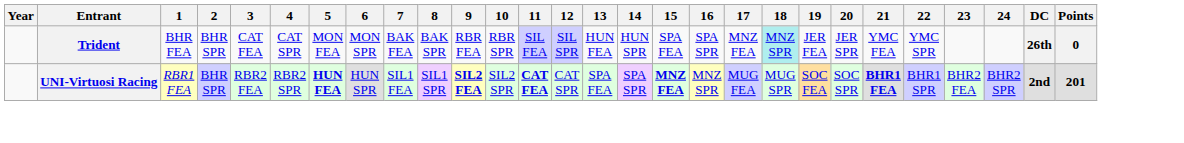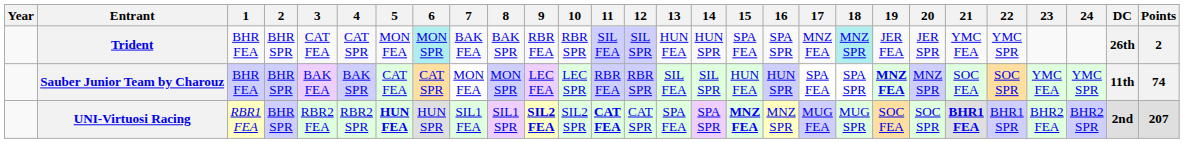 <table class="wikitable" style="text-align:center; font-size:85%">
 <tr>
 <th>Year</th>
 <th>Entrant</th>
 <th>1</th>
 <th>2</th>
 <th>3</th>
 <th>4</th>
 <th>5</th>
 <th>6</th>
 <th>7</th>
 <th>8</th>
 <th>9</th>
 <th>10</th>
 <th>11</th>
 <th>12</th>
 <th>13</th>
 <th>14</th>
 <th>15</th>
 <th>16</th>
 <th>17</th>
 <th>18</th>
 <th>19</th>
 <th>20</th>
 <th>21</th>
 <th>22</th>
 <th>23</th>
 <th>24</th>
 <th>DC</th>
 <th>Points</th>
 </tr>
 <tr>
 <td></td>
 <th nowrap><a href='#'>Trident</a></th>
 <td><a href='#'>BHR<br>FEA</a></td>
 <td><a href='#'>BHR<br>SPR</a></td>
 <td><a href='#'>CAT<br>FEA</a></td>
 <td><a href='#'>CAT<br>SPR</a></td>
 <td><a href='#'>MON<br>FEA</a></td>
-<td><a href='#'>MON<br>SPR</a></td>
+<td style="background: paleturquoise;"><a href='#'>MON<br>SPR</a></td>
 <td><a href='#'>BAK<br>FEA</a></td>
 <td><a href='#'>BAK<br>SPR</a></td>
 <td><a href='#'>RBR<br>FEA</a></td>
 <td><a href='#'>RBR<br>SPR</a></td>
 <td style="background:#CFCFFF;"><a href='#'>SIL<br>FEA</a><br></td>
 <td style="background:#CFCFFF;"><a href='#'>SIL<br>SPR</a><br></td>
 <td><a href='#'>HUN<br>FEA</a></td>
 <td><a href='#'>HUN<br>SPR</a></td>
 <td><a href='#'>SPA<br>FEA</a></td>
 <td><a href='#'>SPA<br>SPR</a></td>
 <td><a href='#'>MNZ<br>FEA</a></td>
 <td style="background: paleturquoise;"><a href='#'>MNZ<br>SPR</a></td>
 <td><a href='#'>JER<br>FEA</a></td>
 <td><a href='#'>JER<br>SPR</a></td>
 <td><a href='#'>YMC<br>FEA</a></td>
 <td><a href='#'>YMC<br>SPR</a></td>
 <td></td>
 <td></td>
 <th>26th</th>
-<th>0</th>
+<th>2</th>
+</tr>
+<tr>
+<td></td>
+<th nowrap><a href='#'>Sauber Junior Team by Charouz</a></th>
+<td style="background:#CFCFFF;"><a href='#'>BHR<br>FEA</a><br></td>
+<td style="background:#CFCFFF;"><a href='#'>BHR<br>SPR</a><br></td>
+<td style="background:#EFCFFF;"><a href='#'>BAK<br>FEA</a><br></td>
+<td style="background:#CFCFFF;"><a href='#'>BAK<br>SPR</a><br></td>
+<td style="background:#DFFFDF;"><a href='#'>CAT<br>FEA</a><br></td>
+<td style="background:#FFDF9F;"><a href='#'>CAT<br>SPR</a><br></td>
+<td style="background:#FFFFFF;"><a href='#'>MON<br>FEA</a><br></td>
+<td style="background:#CFCFFF;"><a href='#'>MON<br>SPR</a><br></td>
+<td style="background:#EFCFFF;"><a href='#'>LEC<br>FEA</a><br></td>
+<td style="background:#DFFFDF;"><a href='#'>LEC<br>SPR</a><br></td>
+<td style="background:#CFCFFF;"><a href='#'>RBR<br>FEA</a><br></td>
+<td style="background:#CFCFFF;"><a href='#'>RBR<br>SPR</a><br></td>
+<td style="background:#DFFFDF;"><a href='#'>SIL<br>FEA</a><br></td>
+<td style="background:#DFFFDF;"><a href='#'>SIL<br>SPR</a><br></td>
+<td style="background:#DFFFDF;"><a href='#'>HUN<br>FEA</a><br></td>
+<td style="background:#CFCFFF;"><a href='#'>HUN<br>SPR</a><br></td>
+<td style="background:#FFFFFF;"><a href='#'>SPA<br>FEA</a><br></td>
+<td style="background:#FFFFFF;"><a href='#'>SPA<br>SPR</a><br></td>
+<td style="background:#DFFFDF;"><strong><a href='#'>MNZ<br>FEA</a></strong><br></td>
+<td style="background:#CFCFFF;"><a href='#'>MNZ<br>SPR</a><br></td>
+<td style="background:#DFFFDF;"><a href='#'>SOC<br>FEA</a><br></td>
+<td style="background:#FFDF9F;"><a href='#'>SOC<br>SPR</a><br></td>
+<td style="background:#DFFFDF;"><a href='#'>YMC<br>FEA</a><br></td>
+<td style="background:#DFFFDF;"><a href='#'>YMC<br>SPR</a><br></td>
+<th>11th</th>
+<th>74</th>
 </tr>
 <tr>
 <td></td>
 <th nowrap><a href='#'>UNI-Virtuosi Racing</a></th>
 <td style="background:#FFFFBF;"><em><a href='#'>RBR1<br>FEA</a></em><br></td>
 <td style="background:#CFCFFF;"><a href='#'>BHR<br>SPR</a><br></td>
 <td style="background:#DFFFDF;"><a href='#'>RBR2<br>FEA</a><br></td>
 <td style="background:#DFFFDF;"><a href='#'>RBR2<br>SPR</a><br></td>
 <td style="background:#DFFFDF;"><strong><a href='#'>HUN<br>FEA</a></strong><br></td>
 <td style="background:#DFDFDF;"><a href='#'>HUN<br>SPR</a><br></td>
 <td style="background:#DFFFDF;"><a href='#'>SIL1<br>FEA</a><br></td>
 <td style="background:#EFCFFF;"><a href='#'>SIL1<br>SPR</a><br></td>
 <td style="background:#FFFFBF;"><strong><a href='#'>SIL2<br>FEA</a></strong><br></td>
 <td style="background:#DFFFDF;"><a href='#'>SIL2<br>SPR</a><br></td>
 <td style="background:#DFFFDF;"><strong><a href='#'>CAT<br>FEA</a></strong><br></td>
 <td style="background:#DFFFDF;"><a href='#'>CAT<br>SPR</a><br></td>
 <td style="background:#DFFFDF;"><a href='#'>SPA<br>FEA</a><br></td>
 <td style="background:#EFCFFF;"><a href='#'>SPA<br>SPR</a><br></td>
 <td style="background:#DFFFDF;"><strong><a href='#'>MNZ<br>FEA</a></strong><br></td>
 <td style="background:#FFFFBF;"><a href='#'>MNZ<br>SPR</a><br> </td>
 <td style="background:#CFCFFF;"><a href='#'>MUG<br>FEA</a><br></td>
 <td style="background:#DFFFDF;"><a href='#'>MUG<br>SPR</a><br></td>
 <td style="background:#FFDF9F;"><a href='#'>SOC<br>FEA</a><br></td>
 <td style="background:#DFFFDF;"><a href='#'>SOC<br>SPR</a><br></td>
 <td style="background:#DFDFDF;"><strong><a href='#'>BHR1<br>FEA</a></strong><br></td>
 <td style="background:#CFCFFF;"><a href='#'>BHR1<br>SPR</a><br></td>
 <td style="background:#DFFFDF;"><a href='#'>BHR2<br>FEA</a><br></td>
 <td style="background:#CFCFFF;"><a href='#'>BHR2<br>SPR</a><br></td>
 <th style="background:#DFDFDF;">2nd</th>
-<th style="background:#DFDFDF;">201</th>
+<th style="background:#DFDFDF;">207</th>
 </tr>
 </table>
